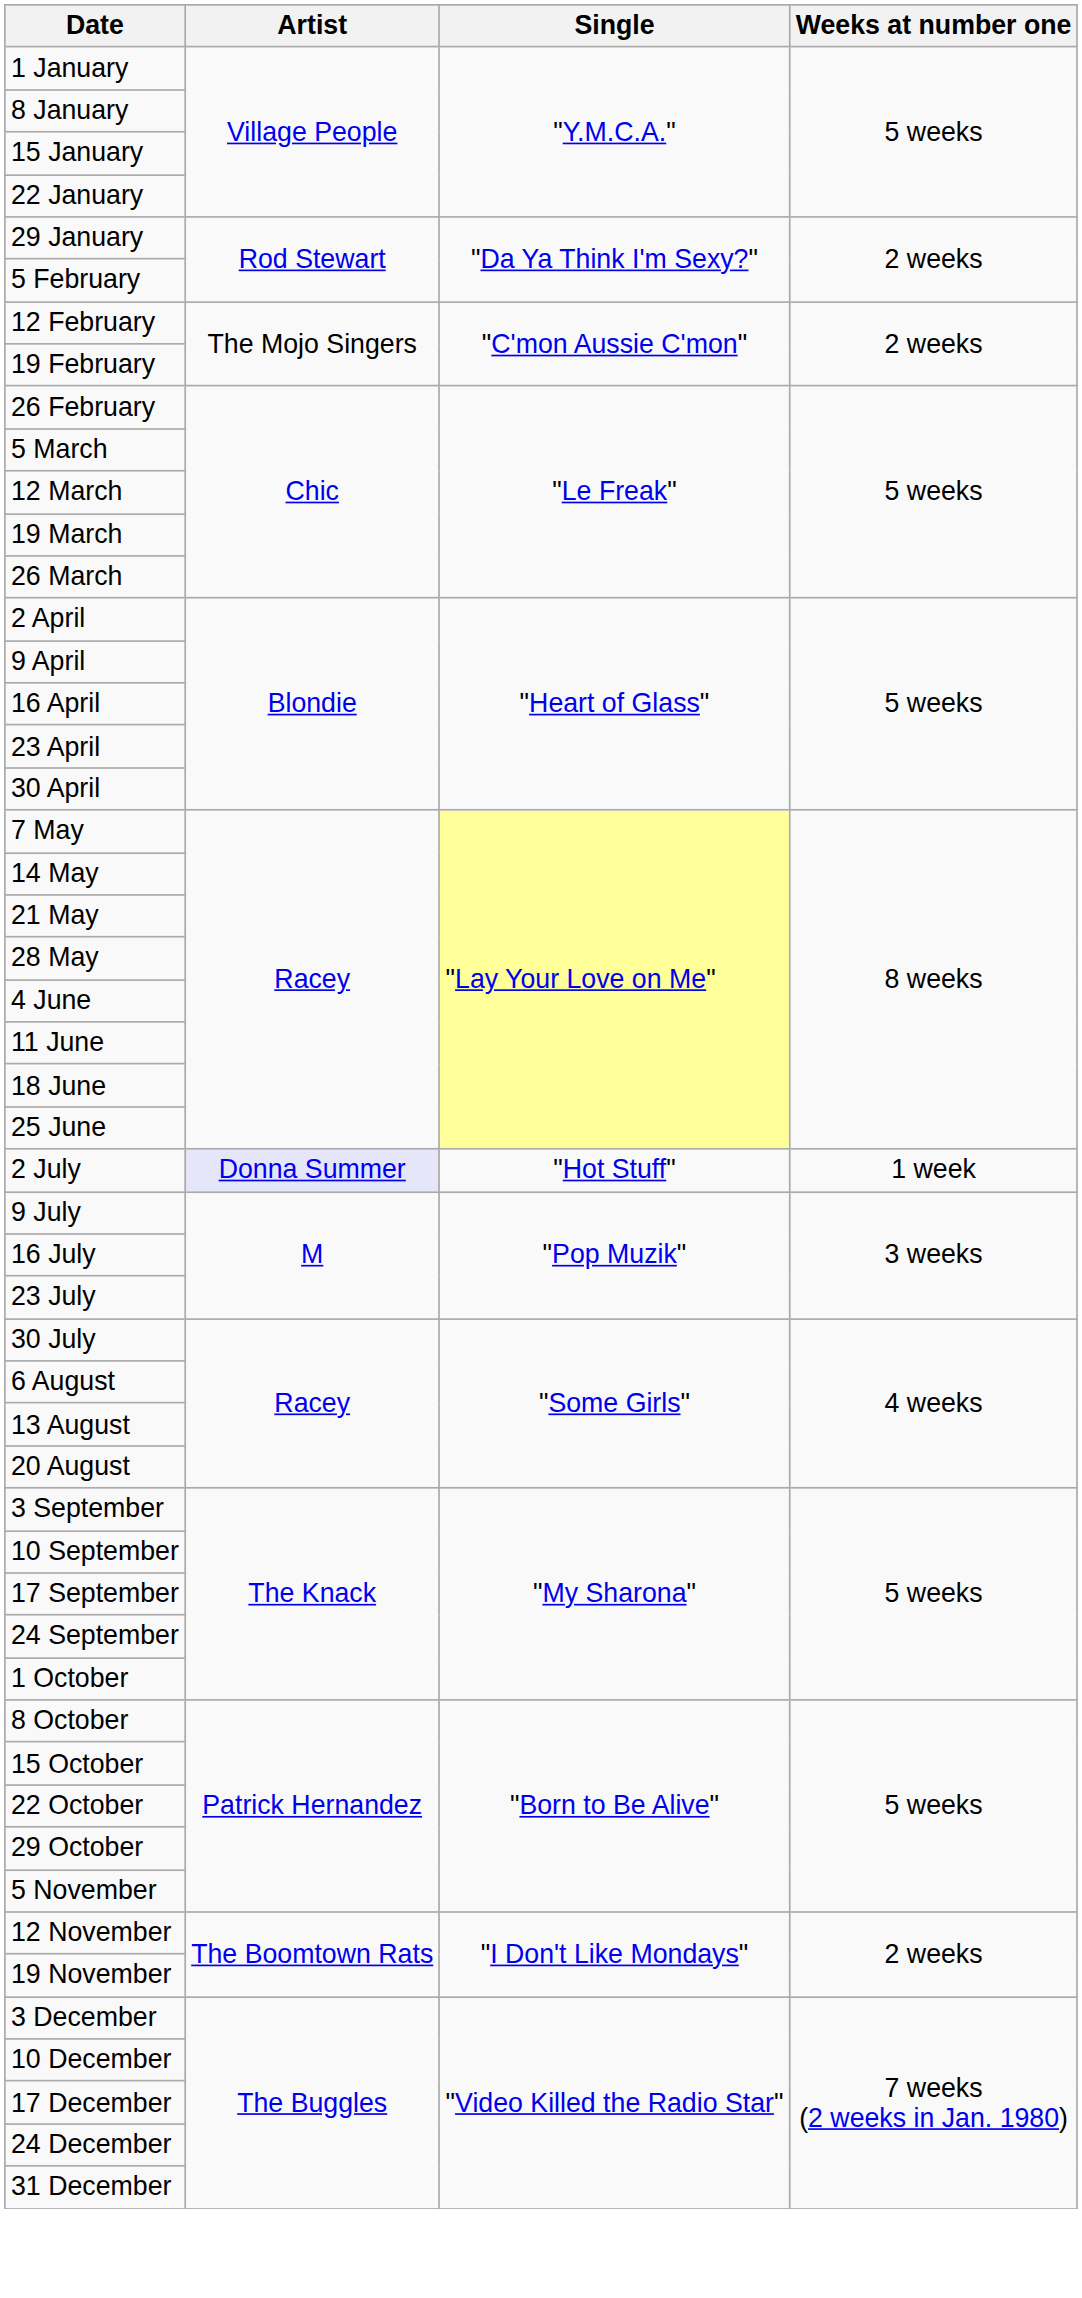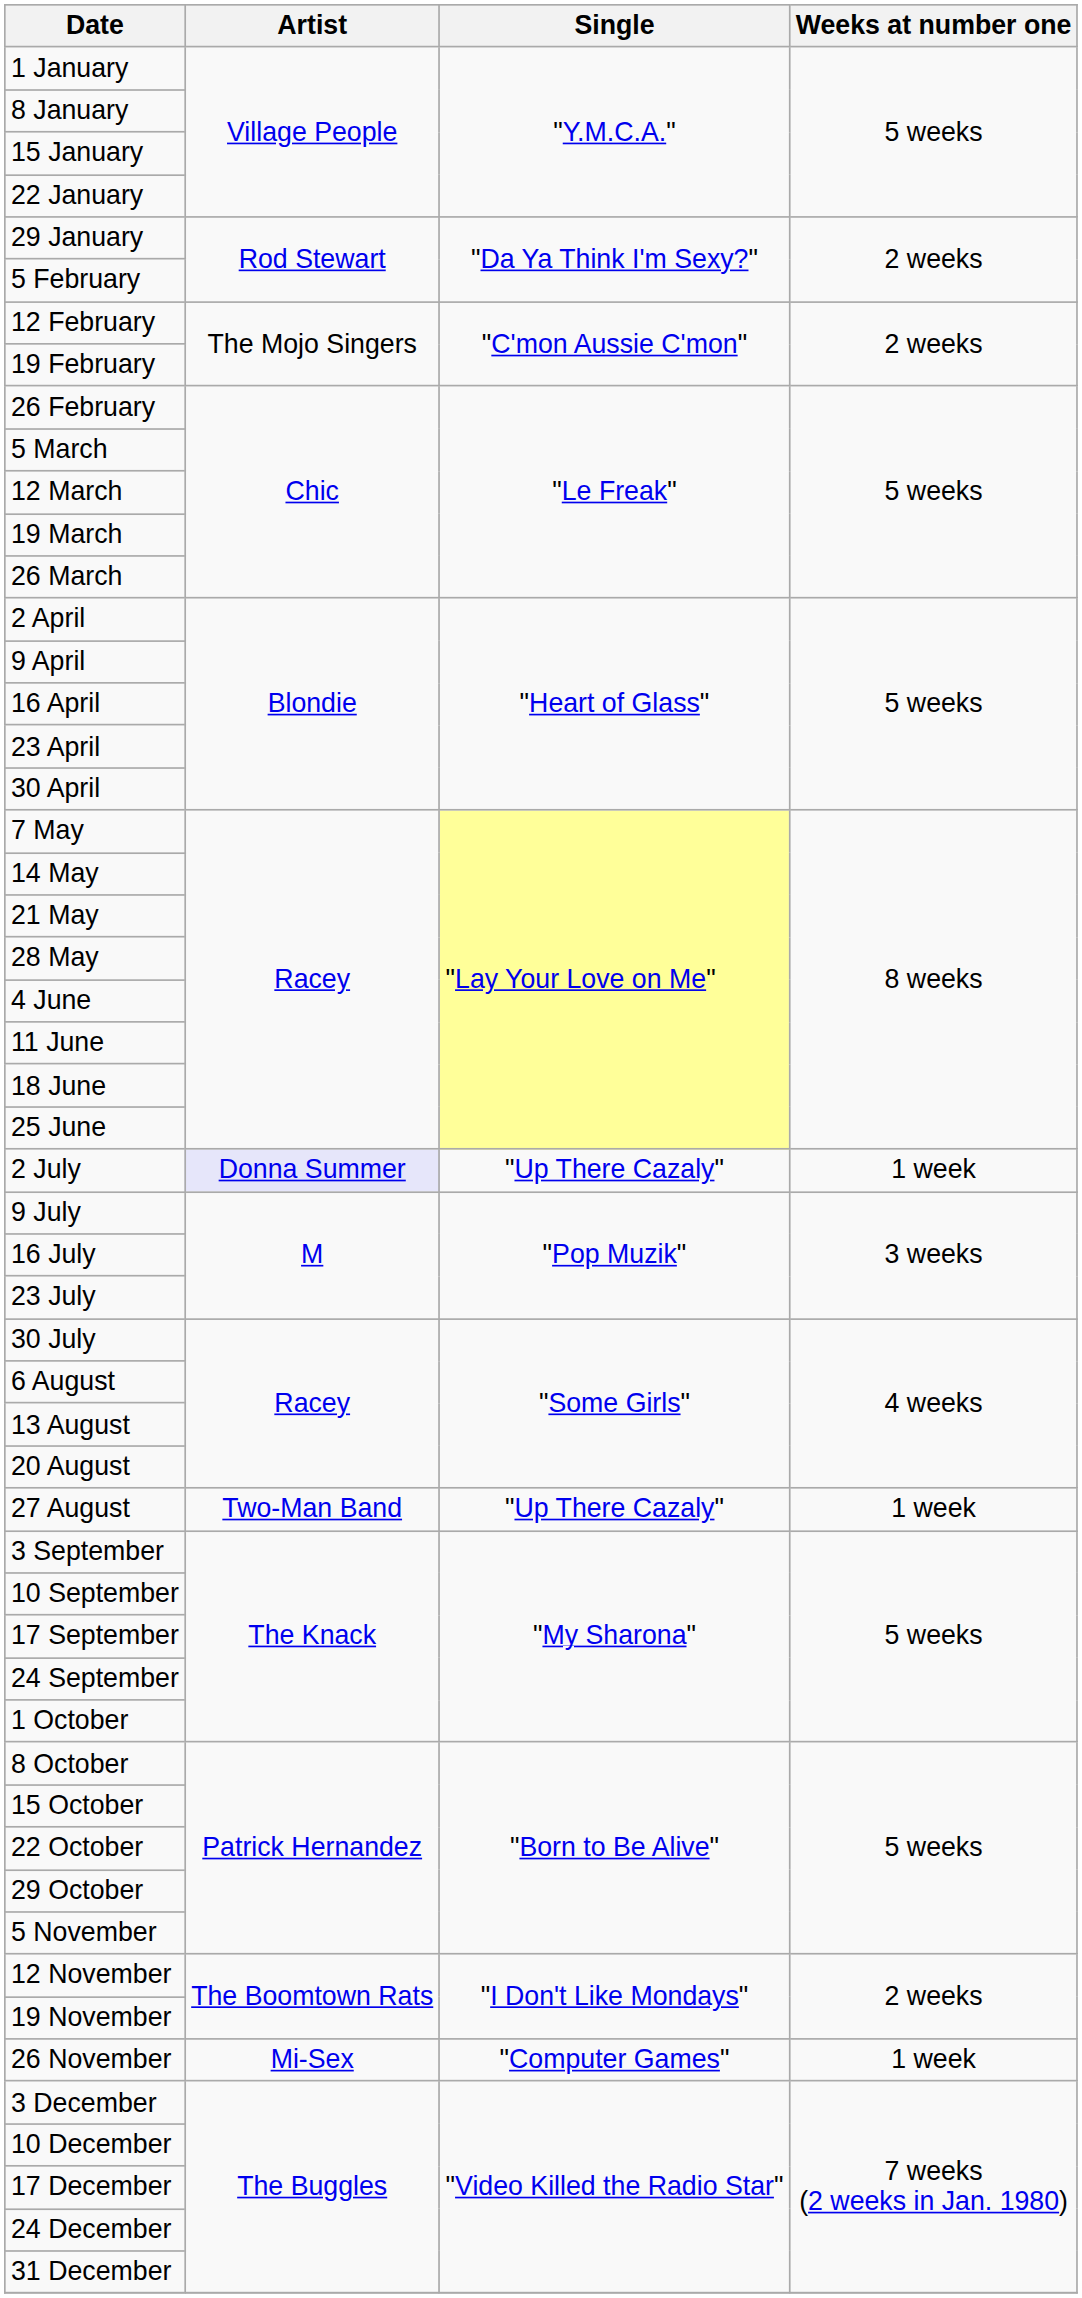 <table class="wikitable">
 <tr>
 <th>Date</th>
 <th>Artist</th>
 <th>Single</th>
 <th>Weeks at number one</th>
 </tr>
 <tr>
 <td>1 January</td>
 <td rowspan="4" align="center"><a href='#'>Village People</a></td>
 <td rowspan="4" align="center">"<a href='#'>Y.M.C.A.</a>"</td>
 <td rowspan="4" align="center">5 weeks</td>
 </tr>
 <tr>
 <td>8 January</td>
 </tr>
 <tr>
 <td>15 January</td>
 </tr>
 <tr>
 <td>22 January</td>
 </tr>
 <tr>
 <td>29 January</td>
 <td rowspan="2" align="center"><a href='#'>Rod Stewart</a></td>
 <td rowspan="2" align="center">"<a href='#'>Da Ya Think I'm Sexy?</a>"</td>
 <td rowspan="2" align="center">2 weeks</td>
 </tr>
 <tr>
 <td>5 February</td>
 </tr>
 <tr>
 <td>12 February</td>
 <td rowspan="2" align="center">The Mojo Singers</td>
 <td rowspan="2" align="center">"<a href='#'>C'mon Aussie C'mon</a>"</td>
 <td rowspan="2" align="center">2 weeks</td>
 </tr>
 <tr>
 <td>19 February</td>
 </tr>
 <tr>
 <td>26 February</td>
 <td rowspan="5" align="center"><a href='#'>Chic</a></td>
 <td rowspan="5" align="center">"<a href='#'>Le Freak</a>"</td>
 <td rowspan="5" align="center">5 weeks</td>
 </tr>
 <tr>
 <td>5 March</td>
 </tr>
 <tr>
 <td>12 March</td>
 </tr>
 <tr>
 <td>19 March</td>
 </tr>
 <tr>
 <td>26 March</td>
 </tr>
 <tr>
 <td>2 April</td>
 <td rowspan="5" align="center"><a href='#'>Blondie</a></td>
 <td rowspan="5" align="center">"<a href='#'>Heart of Glass</a>"</td>
 <td rowspan="5" align="center">5 weeks</td>
 </tr>
 <tr>
 <td>9 April</td>
 </tr>
 <tr>
 <td>16 April</td>
 </tr>
 <tr>
 <td>23 April</td>
 </tr>
 <tr>
 <td>30 April</td>
 </tr>
 <tr>
 <td>7 May</td>
 <td rowspan="8" align="center"><a href='#'>Racey</a></td>
 <td bgcolor=#FFFF99 align="left" rowspan="8" align="center">"<a href='#'>Lay Your Love on Me</a>"</td>
 <td rowspan="8" align="center">8 weeks</td>
 </tr>
 <tr>
 <td>14 May</td>
 </tr>
 <tr>
 <td>21 May</td>
 </tr>
 <tr>
 <td>28 May</td>
 </tr>
 <tr>
 <td>4 June</td>
 </tr>
 <tr>
 <td>11 June</td>
 </tr>
 <tr>
 <td>18 June</td>
 </tr>
 <tr>
 <td>25 June</td>
 </tr>
 <tr>
 <td>2 July</td>
 <td align="center" style="background: lavender;"><a href='#'>Donna Summer</a></td>
-<td align="center">"<a href='#'>Hot Stuff</a>"</td>
+<td align="center">"<a href='#'>Up There Cazaly</a>"</td>
 <td align="center">1 week</td>
 </tr>
 <tr>
 <td>9 July</td>
 <td rowspan="3" align="center"><a href='#'>M</a></td>
 <td rowspan="3" align="center">"<a href='#'>Pop Muzik</a>"</td>
 <td rowspan="3" align="center">3 weeks</td>
 </tr>
 <tr>
 <td>16 July</td>
 </tr>
 <tr>
 <td>23 July</td>
 </tr>
 <tr>
 <td>30 July</td>
 <td rowspan="4" align="center"><a href='#'>Racey</a></td>
 <td rowspan="4" align="center">"<a href='#'>Some Girls</a>"</td>
 <td rowspan="4" align="center">4 weeks</td>
 </tr>
 <tr>
 <td>6 August</td>
 </tr>
 <tr>
 <td>13 August</td>
 </tr>
 <tr>
 <td>20 August</td>
+</tr>
+<tr>
+<td>27 August</td>
+<td align="center"><a href='#'>Two-Man Band</a></td>
+<td align="center">"<a href='#'>Up There Cazaly</a>"</td>
+<td align="center">1 week</td>
 </tr>
 <tr>
 <td>3 September</td>
 <td rowspan="5" align="center"><a href='#'>The Knack</a></td>
 <td rowspan="5" align="center">"<a href='#'>My Sharona</a>"</td>
 <td rowspan="5" align="center">5 weeks</td>
 </tr>
 <tr>
 <td>10 September</td>
 </tr>
 <tr>
 <td>17 September</td>
 </tr>
 <tr>
 <td>24 September</td>
 </tr>
 <tr>
 <td>1 October</td>
 </tr>
 <tr>
 <td>8 October</td>
 <td rowspan="5" align="center"><a href='#'>Patrick Hernandez</a></td>
 <td rowspan="5" align="center">"<a href='#'>Born to Be Alive</a>"</td>
 <td rowspan="5" align="center">5 weeks</td>
 </tr>
 <tr>
 <td>15 October</td>
 </tr>
 <tr>
 <td>22 October</td>
 </tr>
 <tr>
 <td>29 October</td>
 </tr>
 <tr>
 <td>5 November</td>
 </tr>
 <tr>
 <td>12 November</td>
 <td rowspan="2" align="center"><a href='#'>The Boomtown Rats</a></td>
 <td rowspan="2" align="center">"<a href='#'>I Don't Like Mondays</a>"</td>
 <td rowspan="2" align="center">2 weeks</td>
 </tr>
 <tr>
 <td>19 November</td>
 </tr>
 <tr>
+<td>26 November</td>
+<td align="center"><a href='#'>Mi-Sex</a></td>
+<td align="center">"<a href='#'>Computer Games</a>"</td>
+<td align="center">1 week</td>
+</tr>
+<tr>
 <td>3 December</td>
 <td rowspan="5" align="center"><a href='#'>The Buggles</a></td>
 <td rowspan="5" align="center">"<a href='#'>Video Killed the Radio Star</a>"</td>
 <td rowspan="5" align="center">7 weeks<br>(<a href='#'>2 weeks in Jan. 1980</a>)</td>
 </tr>
 <tr>
 <td>10 December</td>
 </tr>
 <tr>
 <td>17 December</td>
 </tr>
 <tr>
 <td>24 December</td>
 </tr>
 <tr>
 <td>31 December</td>
 </tr>
 <tr>
 </tr>
 </table>
